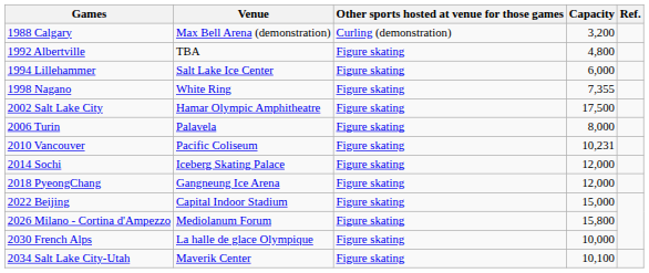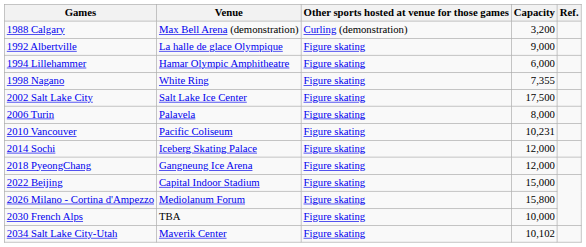 <table class="wikitable sortable">
 <tr>
 <th>Games</th>
 <th>Venue</th>
 <th>Other sports hosted at venue for those games</th>
 <th>Capacity</th>
 <th>Ref.</th>
 </tr>
 <tr>
 <td><a href='#'>1988 Calgary</a></td>
 <td><a href='#'>Max Bell Arena</a> (demonstration)</td>
 <td><a href='#'>Curling</a> (demonstration)</td>
 <td align="right">3,200</td>
 <td align=center></td>
 </tr>
 <tr>
 <td><a href='#'>1992 Albertville</a></td>
-<td>TBA</td>
+<td><a href='#'>La halle de glace Olympique</a></td>
 <td><a href='#'>Figure skating</a></td>
-<td align="right">4,800</td>
+<td align="right">9,000</td>
 <td align=center></td>
 </tr>
 <tr>
 <td><a href='#'>1994 Lillehammer</a></td>
-<td><a href='#'>Salt Lake Ice Center</a></td>
+<td><a href='#'>Hamar Olympic Amphitheatre</a></td>
 <td><a href='#'>Figure skating</a></td>
 <td align="right">6,000</td>
 <td align=center></td>
 </tr>
 <tr>
 <td><a href='#'>1998 Nagano</a></td>
 <td><a href='#'>White Ring</a></td>
 <td><a href='#'>Figure skating</a></td>
 <td align="right">7,355</td>
 <td align=center></td>
 </tr>
 <tr>
 <td><a href='#'>2002 Salt Lake City</a></td>
-<td><a href='#'>Hamar Olympic Amphitheatre</a></td>
+<td><a href='#'>Salt Lake Ice Center</a></td>
 <td><a href='#'>Figure skating</a></td>
 <td align="right">17,500</td>
 <td align=center></td>
 </tr>
 <tr>
 <td><a href='#'>2006 Turin</a></td>
 <td><a href='#'>Palavela</a></td>
 <td><a href='#'>Figure skating</a></td>
 <td align="right">8,000</td>
 <td align=center></td>
 </tr>
 <tr>
 <td><a href='#'>2010 Vancouver</a></td>
 <td><a href='#'>Pacific Coliseum</a></td>
 <td><a href='#'>Figure skating</a></td>
 <td align="right">10,231</td>
 <td align=center></td>
 </tr>
 <tr>
 <td><a href='#'>2014 Sochi</a></td>
 <td><a href='#'>Iceberg Skating Palace</a></td>
 <td><a href='#'>Figure skating</a></td>
 <td align="right">12,000</td>
 <td align=center></td>
 </tr>
 <tr>
 <td><a href='#'>2018 PyeongChang</a></td>
 <td><a href='#'>Gangneung Ice Arena</a></td>
 <td><a href='#'>Figure skating</a></td>
 <td align="right">12,000</td>
 <td align=center></td>
 </tr>
 <tr>
 <td><a href='#'>2022 Beijing</a></td>
 <td><a href='#'>Capital Indoor Stadium</a></td>
 <td><a href='#'>Figure skating</a></td>
 <td align="right">15,000</td>
 </tr>
 <tr>
 <td><a href='#'>2026 Milano - Cortina d'Ampezzo</a></td>
 <td><a href='#'>Mediolanum Forum</a></td>
 <td><a href='#'>Figure skating</a></td>
 <td align="right">15,800</td>
 </tr>
 <tr>
 <td><a href='#'>2030 French Alps</a></td>
-<td><a href='#'>La halle de glace Olympique</a></td>
+<td>TBA</td>
 <td><a href='#'>Figure skating</a></td>
 <td align="right">10,000</td>
 </tr>
 <tr>
 <td><a href='#'>2034 Salt Lake City-Utah</a></td>
 <td><a href='#'>Maverik Center</a></td>
 <td><a href='#'>Figure skating</a></td>
-<td align="right">10,100</td>
+<td align="right">10,102</td>
 <td></td>
 </tr>
 </table>
